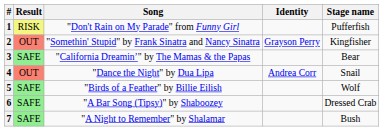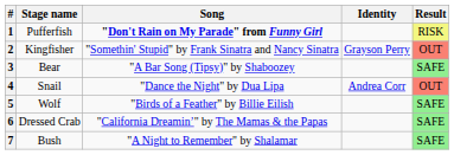 <table class="wikitable plainrowheaders" style="text-align: center;">
 <tr>
 <th>#</th>
-<th>Result</th>
+<th>Stage name</th>
 <th>Song</th>
 <th>Identity</th>
-<th>Stage name</th>
+<th>Result</th>
 </tr>
 <tr>
 <th>1</th>
+<td>Pufferfish</td>
+<td><strong>"<a href='#'>Don't Rain on My Parade</a>" from <em><a href='#'>Funny Girl</a></em></strong></td>
+<td></td>
 <td bgcolor=#F3F781>RISK</td>
-<td>"<a href='#'>Don't Rain on My Parade</a>" from <em><a href='#'>Funny Girl</a></em></td>
-<td></td>
-<td>Pufferfish</td>
 </tr>
 <tr>
 <th>2</th>
-<td bgcolor="salmon">OUT</td>
+<td>Kingfisher</td>
 <td>"<a href='#'>Somethin' Stupid</a>" by <a href='#'>Frank Sinatra</a> and <a href='#'>Nancy Sinatra</a></td>
 <td><a href='#'>Grayson Perry</a></td>
-<td>Kingfisher</td>
+<td bgcolor="salmon">OUT</td>
 </tr>
 <tr>
 <th>3</th>
+<td>Bear</td>
+<td>"<a href='#'>A Bar Song (Tipsy)</a>" by <a href='#'>Shaboozey</a></td>
+<td></td>
 <td bgcolor=lightgreen>SAFE</td>
-<td>"<a href='#'>California Dreamin’</a>" by <a href='#'>The Mamas & the Papas</a></td>
-<td></td>
-<td>Bear</td>
 </tr>
 <tr>
 <th>4</th>
-<td bgcolor="salmon">OUT</td>
+<td>Snail</td>
 <td>"<a href='#'>Dance the Night</a>" by <a href='#'>Dua Lipa</a></td>
 <td><a href='#'>Andrea Corr</a></td>
-<td>Snail</td>
+<td bgcolor="salmon">OUT</td>
 </tr>
 <tr>
 <th>5</th>
-<td bgcolor=lightgreen>SAFE</td>
+<td>Wolf</td>
 <td>"<a href='#'>Birds of a Feather</a>" by <a href='#'>Billie Eilish</a></td>
 <td></td>
-<td>Wolf</td>
+<td bgcolor=lightgreen>SAFE</td>
 </tr>
 <tr>
 <th>6</th>
+<td>Dressed Crab</td>
+<td>"<a href='#'>California Dreamin’</a>" by <a href='#'>The Mamas & the Papas</a></td>
+<td></td>
 <td bgcolor=lightgreen>SAFE</td>
-<td>"<a href='#'>A Bar Song (Tipsy)</a>" by <a href='#'>Shaboozey</a></td>
-<td></td>
-<td>Dressed Crab</td>
 </tr>
 <tr>
 <th>7</th>
-<td bgcolor=lightgreen>SAFE</td>
+<td>Bush</td>
 <td>"<a href='#'>A Night to Remember</a>" by <a href='#'>Shalamar</a></td>
 <td></td>
-<td>Bush</td>
+<td bgcolor=lightgreen>SAFE</td>
 </tr>
 </table>
